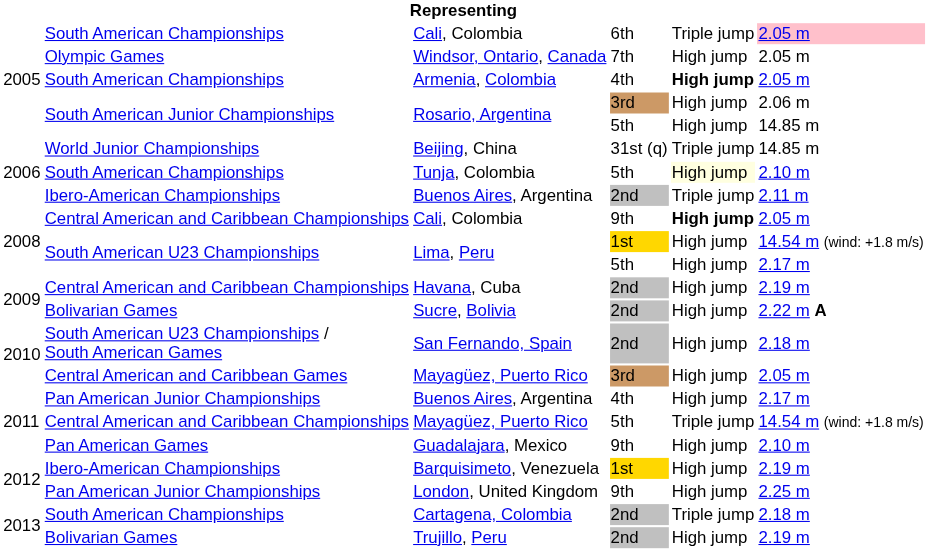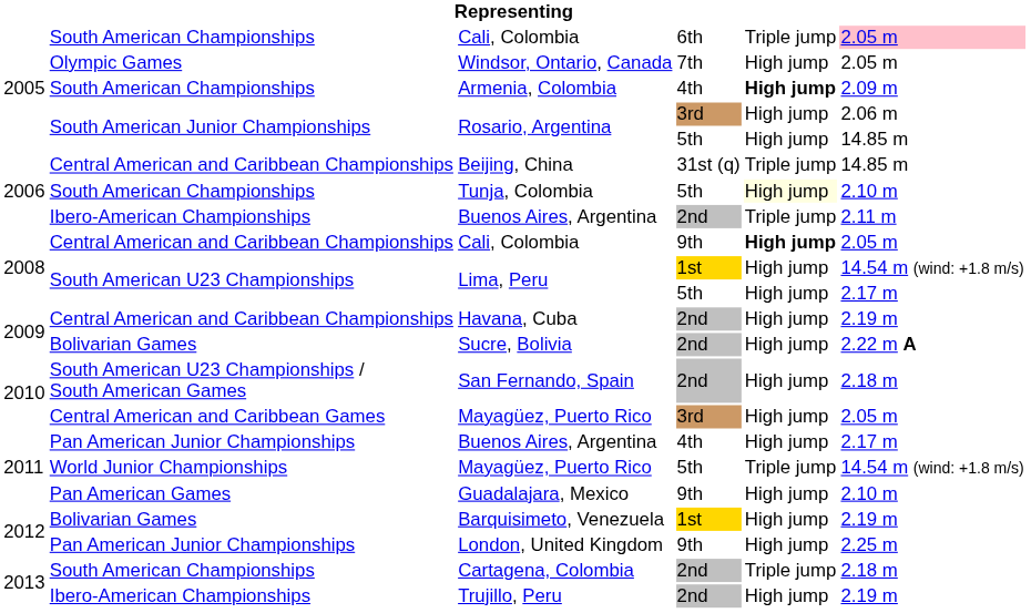 <table>
 <tr>
 <th colspan="6">Representing </th>
 </tr>
 <tr>
 <td rowspan=5>2005</td>
 <td><a href='#'>South American Championships</a></td>
 <td><a href='#'>Cali</a>, Colombia</td>
 <td>6th</td>
 <td>Triple jump</td>
 <td style="background: pink;"><a href='#'>2.05 m</a></td>
 </tr>
 <tr>
 <td><a href='#'>Olympic Games</a></td>
 <td><a href='#'>Windsor, Ontario</a>, <a href='#'>Canada</a></td>
 <td>7th</td>
 <td>High jump</td>
 <td>2.05 m</td>
 </tr>
 <tr>
 <td><a href='#'>South American Championships</a></td>
 <td><a href='#'>Armenia</a>, <a href='#'>Colombia</a></td>
 <td>4th</td>
 <td><strong>High jump</strong></td>
-<td><a href='#'>2.05 m</a></td>
+<td><a href='#'>2.09 m</a></td>
 </tr>
 <tr>
 <td rowspan=2><a href='#'>South American Junior Championships</a></td>
 <td rowspan=2><a href='#'>Rosario, Argentina</a></td>
 <td bgcolor=cc9966>3rd</td>
 <td>High jump</td>
 <td>2.06 m</td>
 </tr>
 <tr>
 <td>5th</td>
 <td>High jump</td>
 <td>14.85 m</td>
 </tr>
 <tr>
 <td rowspan=3>2006</td>
-<td><a href='#'>World Junior Championships</a></td>
+<td><a href='#'>Central American and Caribbean Championships</a></td>
 <td><a href='#'>Beijing</a>, China</td>
 <td>31st (q)</td>
 <td>Triple jump</td>
 <td>14.85 m</td>
 </tr>
 <tr>
 <td><a href='#'>South American Championships</a></td>
 <td><a href='#'>Tunja</a>, Colombia</td>
 <td>5th</td>
 <td style="background: lightyellow;">High jump</td>
 <td><a href='#'>2.10 m</a></td>
 </tr>
 <tr>
 <td><a href='#'>Ibero-American Championships</a></td>
 <td><a href='#'>Buenos Aires</a>, Argentina</td>
 <td bgcolor=silver>2nd</td>
 <td>Triple jump</td>
 <td><a href='#'>2.11 m</a></td>
 </tr>
 <tr>
 <td rowspan=3>2008</td>
 <td><a href='#'>Central American and Caribbean Championships</a></td>
 <td><a href='#'>Cali</a>, Colombia</td>
 <td>9th</td>
 <td><strong>High jump</strong></td>
 <td><a href='#'>2.05 m</a></td>
 </tr>
 <tr>
 <td rowspan=2><a href='#'>South American U23 Championships</a></td>
 <td rowspan=2><a href='#'>Lima</a>, <a href='#'>Peru</a></td>
 <td bgcolor=gold>1st</td>
 <td>High jump</td>
 <td><a href='#'>14.54 m</a> <small>(wind: +1.8 m/s)</small></td>
 </tr>
 <tr>
 <td>5th</td>
 <td>High jump</td>
 <td><a href='#'>2.17 m</a></td>
 </tr>
 <tr>
 <td rowspan=2>2009</td>
 <td><a href='#'>Central American and Caribbean Championships</a></td>
 <td><a href='#'>Havana</a>, Cuba</td>
 <td bgcolor=silver>2nd</td>
 <td>High jump</td>
 <td><a href='#'>2.19 m</a></td>
 </tr>
 <tr>
 <td><a href='#'>Bolivarian Games</a></td>
 <td><a href='#'>Sucre</a>, <a href='#'>Bolivia</a></td>
 <td bgcolor=silver>2nd</td>
 <td>High jump</td>
 <td><a href='#'>2.22 m</a> <strong>A</strong></td>
 </tr>
 <tr>
 <td rowspan=2>2010</td>
 <td><a href='#'>South American U23 Championships</a> / <br><a href='#'>South American Games</a></td>
 <td><a href='#'>San Fernando, Spain</a></td>
 <td bgcolor=silver>2nd</td>
 <td>High jump</td>
 <td><a href='#'>2.18 m</a></td>
 </tr>
 <tr>
 <td><a href='#'>Central American and Caribbean Games</a></td>
 <td><a href='#'>Mayagüez, Puerto Rico</a></td>
 <td bgcolor=cc9966>3rd</td>
 <td>High jump</td>
 <td><a href='#'>2.05 m</a></td>
 </tr>
 <tr>
 <td rowspan=3>2011</td>
 <td><a href='#'>Pan American Junior Championships</a></td>
 <td><a href='#'>Buenos Aires</a>, Argentina</td>
 <td>4th</td>
 <td>High jump</td>
 <td><a href='#'>2.17 m</a></td>
 </tr>
 <tr>
-<td><a href='#'>Central American and Caribbean Championships</a></td>
+<td><a href='#'>World Junior Championships</a></td>
 <td><a href='#'>Mayagüez, Puerto Rico</a></td>
 <td>5th</td>
 <td>Triple jump</td>
 <td><a href='#'>14.54 m</a> <small>(wind: +1.8 m/s)</small></td>
 </tr>
 <tr>
 <td><a href='#'>Pan American Games</a></td>
 <td><a href='#'>Guadalajara</a>, Mexico</td>
 <td>9th</td>
 <td>High jump</td>
 <td><a href='#'>2.10 m</a></td>
 </tr>
 <tr>
 <td rowspan=2>2012</td>
-<td><a href='#'>Ibero-American Championships</a></td>
+<td><a href='#'>Bolivarian Games</a></td>
 <td><a href='#'>Barquisimeto</a>, Venezuela</td>
 <td bgcolor=gold>1st</td>
 <td>High jump</td>
 <td><a href='#'>2.19 m</a></td>
 </tr>
 <tr>
 <td><a href='#'>Pan American Junior Championships</a></td>
 <td><a href='#'>London</a>, United Kingdom</td>
 <td>9th</td>
 <td>High jump</td>
 <td><a href='#'>2.25 m</a></td>
 </tr>
 <tr>
 <td rowspan=2>2013</td>
 <td><a href='#'>South American Championships</a></td>
 <td><a href='#'>Cartagena, Colombia</a></td>
 <td bgcolor=silver>2nd</td>
 <td>Triple jump</td>
 <td><a href='#'>2.18 m</a></td>
 </tr>
 <tr>
-<td><a href='#'>Bolivarian Games</a></td>
+<td><a href='#'>Ibero-American Championships</a></td>
 <td><a href='#'>Trujillo</a>, <a href='#'>Peru</a></td>
 <td bgcolor=silver>2nd</td>
 <td>High jump</td>
 <td><a href='#'>2.19 m</a></td>
 </tr>
 </table>
